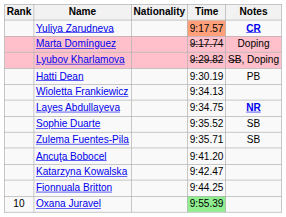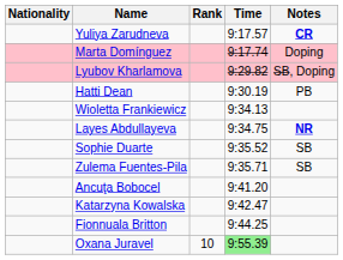 <table class="wikitable sortable" style="text-align:center">
 <tr>
+<th>Nationality</th>
+<th>Name</th>
 <th>Rank</th>
-<th>Name</th>
-<th>Nationality</th>
 <th>Time</th>
 <th>Notes</th>
 </tr>
 <tr>
+<td align=left></td>
+<td align="left"><a href='#'>Yuliya Zarudneva</a></td>
 <td></td>
-<td align="left"><a href='#'>Yuliya Zarudneva</a></td>
-<td align=left></td>
-<td style="background: lightsalmon;">9:17.57</td>
+<td>9:17.57</td>
 <td><strong><a href='#'>CR</a></strong></td>
 </tr>
 <tr bgcolor="pink">
+<td align=left></td>
+<td align="left"><a href='#'>Marta Domínguez</a></td>
 <td></td>
-<td align="left"><a href='#'>Marta Domínguez</a></td>
-<td align=left></td>
 <td><s>9:17.74</s></td>
 <td>Doping</td>
 </tr>
 <tr bgcolor="pink">
+<td align=left></td>
+<td align="left"><a href='#'>Lyubov Kharlamova</a></td>
 <td></td>
-<td align="left"><a href='#'>Lyubov Kharlamova</a></td>
-<td align=left></td>
 <td><s>9:29.82</s></td>
 <td><s>SB</s>, Doping</td>
 </tr>
 <tr>
+<td align=left></td>
+<td align="left"><a href='#'>Hatti Dean</a></td>
 <td></td>
-<td align="left"><a href='#'>Hatti Dean</a></td>
-<td align=left></td>
 <td>9:30.19</td>
 <td>PB</td>
 </tr>
 <tr>
+<td align=left></td>
+<td align="left"><a href='#'>Wioletta Frankiewicz</a></td>
 <td></td>
-<td align="left"><a href='#'>Wioletta Frankiewicz</a></td>
-<td align=left></td>
 <td>9:34.13</td>
 <td></td>
 </tr>
 <tr>
+<td align=left></td>
+<td align="left"><a href='#'>Layes Abdullayeva</a></td>
 <td></td>
-<td align="left"><a href='#'>Layes Abdullayeva</a></td>
-<td align=left></td>
 <td>9:34.75</td>
 <td><strong><a href='#'>NR</a></strong></td>
 </tr>
 <tr>
+<td align=left></td>
+<td align="left"><a href='#'>Sophie Duarte</a></td>
 <td></td>
-<td align="left"><a href='#'>Sophie Duarte</a></td>
-<td align=left></td>
 <td>9:35.52</td>
 <td>SB</td>
 </tr>
 <tr>
+<td align=left></td>
+<td align="left"><a href='#'>Zulema Fuentes-Pila</a></td>
 <td></td>
-<td align="left"><a href='#'>Zulema Fuentes-Pila</a></td>
-<td align=left></td>
 <td>9:35.71</td>
 <td>SB</td>
 </tr>
 <tr>
+<td align=left></td>
+<td align="left"><a href='#'>Ancuţa Bobocel</a></td>
 <td></td>
-<td align="left"><a href='#'>Ancuţa Bobocel</a></td>
-<td align=left></td>
 <td>9:41.20</td>
 <td></td>
 </tr>
 <tr>
+<td align=left></td>
+<td align="left"><a href='#'>Katarzyna Kowalska</a></td>
 <td></td>
-<td align="left"><a href='#'>Katarzyna Kowalska</a></td>
-<td align=left></td>
 <td>9:42.47</td>
 <td></td>
 </tr>
 <tr>
+<td align=left></td>
+<td align="left"><a href='#'>Fionnuala Britton</a></td>
 <td></td>
-<td align="left"><a href='#'>Fionnuala Britton</a></td>
-<td align=left></td>
 <td>9:44.25</td>
 <td></td>
 </tr>
 <tr>
+<td align=left></td>
+<td align="left"><a href='#'>Oxana Juravel</a></td>
 <td>10</td>
-<td align="left"><a href='#'>Oxana Juravel</a></td>
-<td align=left></td>
 <td style="background: lightgreen;">9:55.39</td>
 <td></td>
 </tr>
 </table>
